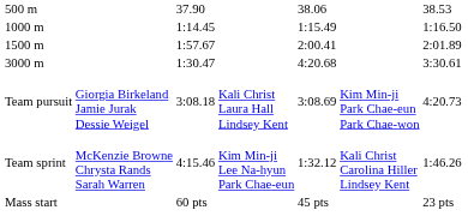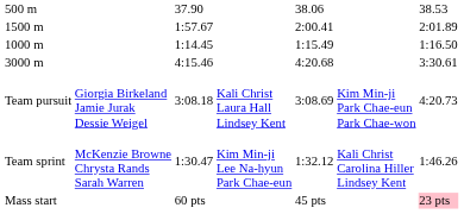 <table>
 <tr>
 <td>500 m</td>
 <td></td>
 <td>37.90</td>
 <td></td>
 <td>38.06</td>
 <td></td>
 <td>38.53</td>
 </tr>
 <tr>
+<td>1500 m</td>
+<td></td>
+<td>1:57.67</td>
+<td></td>
+<td>2:00.41</td>
+<td></td>
+<td>2:01.89</td>
+</tr>
+<tr>
 <td>1000 m</td>
 <td></td>
 <td>1:14.45</td>
 <td></td>
 <td>1:15.49</td>
 <td></td>
 <td>1:16.50</td>
 </tr>
 <tr>
-<td>1500 m</td>
-<td></td>
-<td>1:57.67</td>
-<td></td>
-<td>2:00.41</td>
-<td></td>
-<td>2:01.89</td>
-</tr>
-<tr>
 <td>3000 m</td>
 <td></td>
-<td>1:30.47</td>
+<td>4:15.46</td>
 <td></td>
 <td>4:20.68</td>
 <td></td>
 <td>3:30.61</td>
 </tr>
 <tr>
 <td>Team pursuit</td>
 <td><br><a href='#'>Giorgia Birkeland</a><br><a href='#'>Jamie Jurak</a><br><a href='#'>Dessie Weigel</a></td>
 <td>3:08.18</td>
 <td><br><a href='#'>Kali Christ</a><br><a href='#'>Laura Hall</a><br><a href='#'>Lindsey Kent</a></td>
 <td>3:08.69</td>
 <td><br><a href='#'>Kim Min-ji</a><br><a href='#'>Park Chae-eun</a><br><a href='#'>Park Chae-won</a></td>
 <td>4:20.73</td>
 </tr>
 <tr>
 <td>Team sprint</td>
 <td><br><a href='#'>McKenzie Browne</a><br><a href='#'>Chrysta Rands</a><br><a href='#'>Sarah Warren</a></td>
-<td>4:15.46</td>
+<td>1:30.47</td>
 <td><br><a href='#'>Kim Min-ji</a><br><a href='#'>Lee Na-hyun</a><br><a href='#'>Park Chae-eun</a></td>
 <td>1:32.12</td>
 <td><br><a href='#'>Kali Christ</a><br><a href='#'>Carolina Hiller</a><br><a href='#'>Lindsey Kent</a></td>
 <td>1:46.26</td>
 </tr>
 <tr>
 <td>Mass start</td>
 <td></td>
 <td>60 pts</td>
 <td></td>
 <td>45 pts</td>
 <td></td>
-<td>23 pts</td>
+<td style="background: pink;">23 pts</td>
 </tr>
 </table>
